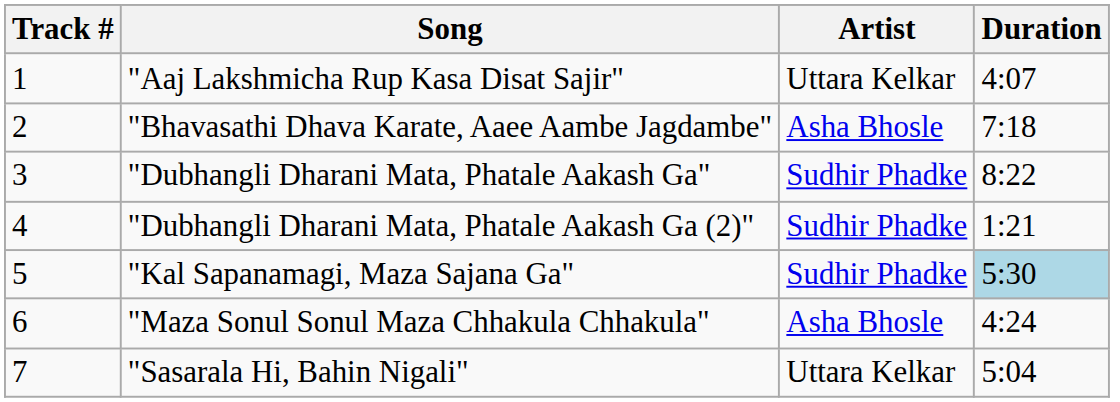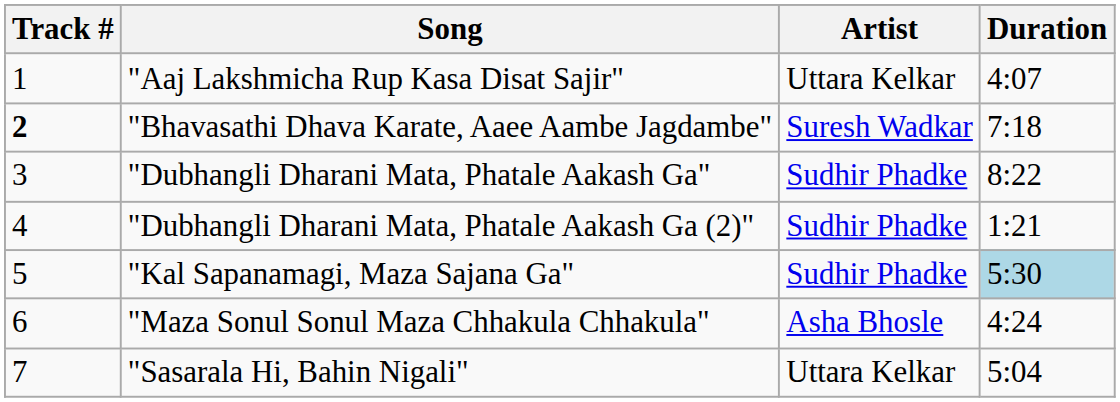 <table class="wikitable">
 <tr>
 <th>Track #</th>
 <th>Song</th>
 <th>Artist</th>
 <th>Duration</th>
 </tr>
 <tr>
 <td>1</td>
 <td>"Aaj Lakshmicha Rup Kasa Disat Sajir"</td>
 <td>Uttara Kelkar</td>
 <td>4:07</td>
 </tr>
 <tr>
-<td>2</td>
+<td><strong>2</strong></td>
 <td>"Bhavasathi Dhava Karate, Aaee Aambe Jagdambe"</td>
-<td><a href='#'>Asha Bhosle</a></td>
+<td><a href='#'>Suresh Wadkar</a></td>
 <td>7:18</td>
 </tr>
 <tr>
 <td>3</td>
 <td>"Dubhangli Dharani Mata, Phatale Aakash Ga"</td>
 <td><a href='#'>Sudhir Phadke</a></td>
 <td>8:22</td>
 </tr>
 <tr>
 <td>4</td>
 <td>"Dubhangli Dharani Mata, Phatale Aakash Ga (2)"</td>
 <td><a href='#'>Sudhir Phadke</a></td>
 <td>1:21</td>
 </tr>
 <tr>
 <td>5</td>
 <td>"Kal Sapanamagi, Maza Sajana Ga"</td>
 <td><a href='#'>Sudhir Phadke</a></td>
 <td style="background: lightblue;">5:30</td>
 </tr>
 <tr>
 <td>6</td>
 <td>"Maza Sonul Sonul Maza Chhakula Chhakula"</td>
 <td><a href='#'>Asha Bhosle</a></td>
 <td>4:24</td>
 </tr>
 <tr>
 <td>7</td>
 <td>"Sasarala Hi, Bahin Nigali"</td>
 <td>Uttara Kelkar</td>
 <td>5:04</td>
 </tr>
 </table>
